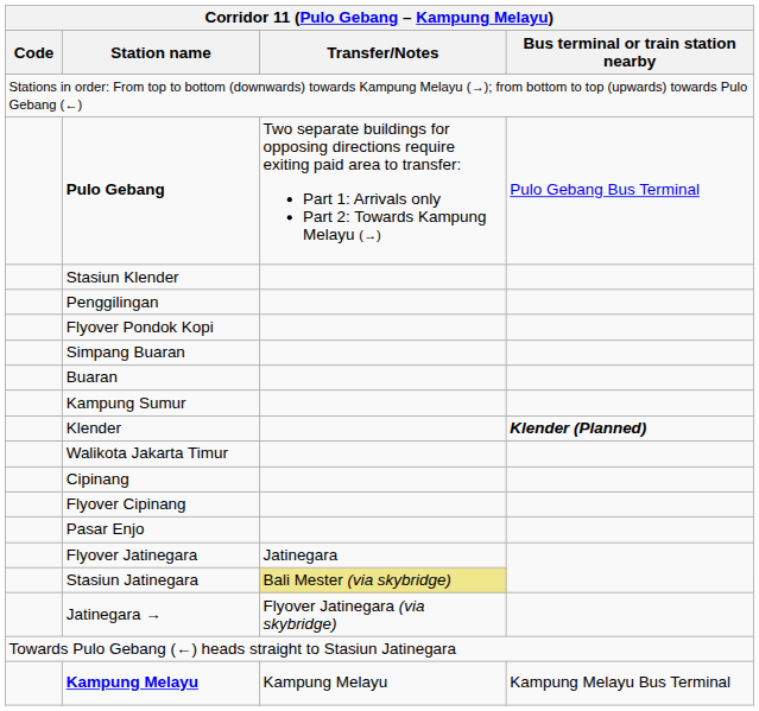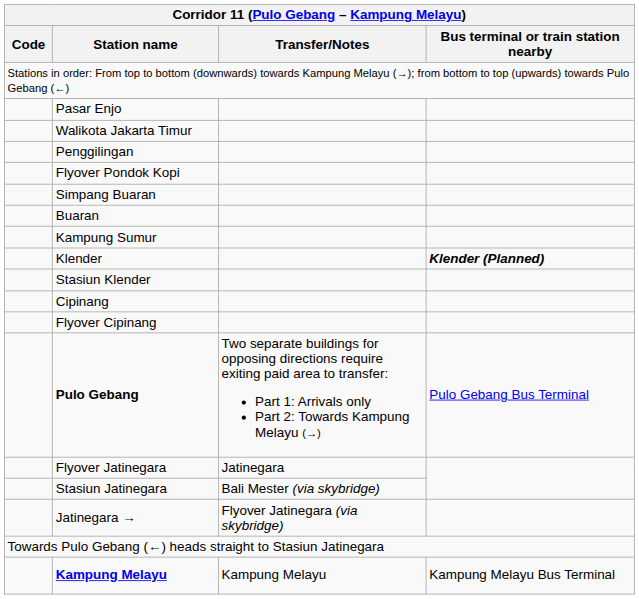 <table class="wikitable" style="font-size:100%">
 <tr>
 <th colspan="4" align="left"> Corridor 11 (<a href='#'>Pulo Gebang</a> – <a href='#'>Kampung Melayu</a>)</th>
 </tr>
 <tr>
 <th width="50">Code</th>
 <th width="190">Station name</th>
 <th width="240">Transfer/Notes</th>
 <th width="240">Bus terminal or train station nearby</th>
 </tr>
 <tr>
 <td colspan="4"><small>Stations in order: From top to bottom (downwards) towards Kampung Melayu (→); from bottom to top (upwards) towards Pulo Gebang (←)</small></td>
 </tr>
 <tr>
 <td align="center"><strong></strong></td>
-<td><strong>Pulo Gebang</strong></td>
-<td>Two separate buildings for opposing directions require exiting paid area to transfer:<br><ul><li>Part 1: Arrivals only</li><li>Part 2: Towards Kampung Melayu <small>(→)</small></li></ul></td>
-<td> <a href='#'>Pulo Gebang Bus Terminal</a></td>
+<td>Pasar Enjo</td>
+<td></td>
+<td></td>
 </tr>
 <tr>
 <td align="center"><strong></strong></td>
-<td>Stasiun Klender</td>
+<td>Walikota Jakarta Timur</td>
 <td></td>
-<td> </td>
+<td></td>
 </tr>
 <tr>
 <td align="center"><strong></strong></td>
 <td>Penggilingan</td>
 <td></td>
 <td></td>
 </tr>
 <tr>
 <td align="center"><strong></strong></td>
 <td>Flyover Pondok Kopi</td>
 <td></td>
 <td></td>
 </tr>
 <tr>
 <td align="center"><strong></strong></td>
 <td>Simpang Buaran</td>
 <td></td>
 <td> </td>
 </tr>
 <tr>
 <td align="center"><strong></strong></td>
 <td>Buaran</td>
 <td></td>
 <td></td>
 </tr>
 <tr>
 <td align="center"><strong></strong></td>
 <td>Kampung Sumur</td>
 <td></td>
 <td></td>
 </tr>
 <tr>
 <td align="center"><strong></strong></td>
 <td>Klender</td>
 <td></td>
 <td><strong> <em>Klender (Planned)</em></strong></td>
 </tr>
 <tr>
 <td align="center"><strong></strong></td>
-<td>Walikota Jakarta Timur</td>
+<td>Stasiun Klender</td>
 <td></td>
-<td></td>
+<td> </td>
 </tr>
 <tr>
 <td align="center"><strong></strong></td>
 <td>Cipinang</td>
 <td></td>
 <td></td>
 </tr>
 <tr>
 <td align="center"><strong></strong></td>
 <td>Flyover Cipinang</td>
 <td></td>
 <td></td>
 </tr>
 <tr>
 <td align="center"><strong></strong></td>
-<td>Pasar Enjo</td>
-<td></td>
-<td></td>
+<td><strong>Pulo Gebang</strong></td>
+<td>Two separate buildings for opposing directions require exiting paid area to transfer:<br><ul><li>Part 1: Arrivals only</li><li>Part 2: Towards Kampung Melayu <small>(→)</small></li></ul></td>
+<td> <a href='#'>Pulo Gebang Bus Terminal</a></td>
 </tr>
 <tr>
 <td align="center"><strong></strong><br><strong></strong></td>
 <td>Flyover Jatinegara</td>
 <td>   Jatinegara</td>
 <td rowspan="2">  </td>
 </tr>
 <tr>
 <td align="center"><strong></strong></td>
 <td>Stasiun Jatinegara</td>
-<td style="background: khaki;">   Bali Mester <em>(via skybridge)</em></td>
+<td>   Bali Mester <em>(via skybridge)</em></td>
 </tr>
 <tr>
 <td align="center"><strong></strong><br><strong></strong></td>
 <td>Jatinegara →</td>
 <td> Flyover Jatinegara <em>(via skybridge)</em></td>
 <td></td>
 </tr>
 <tr>
 <td colspan="4">Towards Pulo Gebang (←) heads straight to Stasiun Jatinegara</td>
 </tr>
 <tr>
 <td align="center"><strong></strong><br><strong></strong><br><strong></strong></td>
 <td><strong><a href='#'>Kampung Melayu</a></strong></td>
 <td>    Kampung Melayu</td>
 <td> Kampung Melayu Bus Terminal</td>
 </tr>
 </table>
